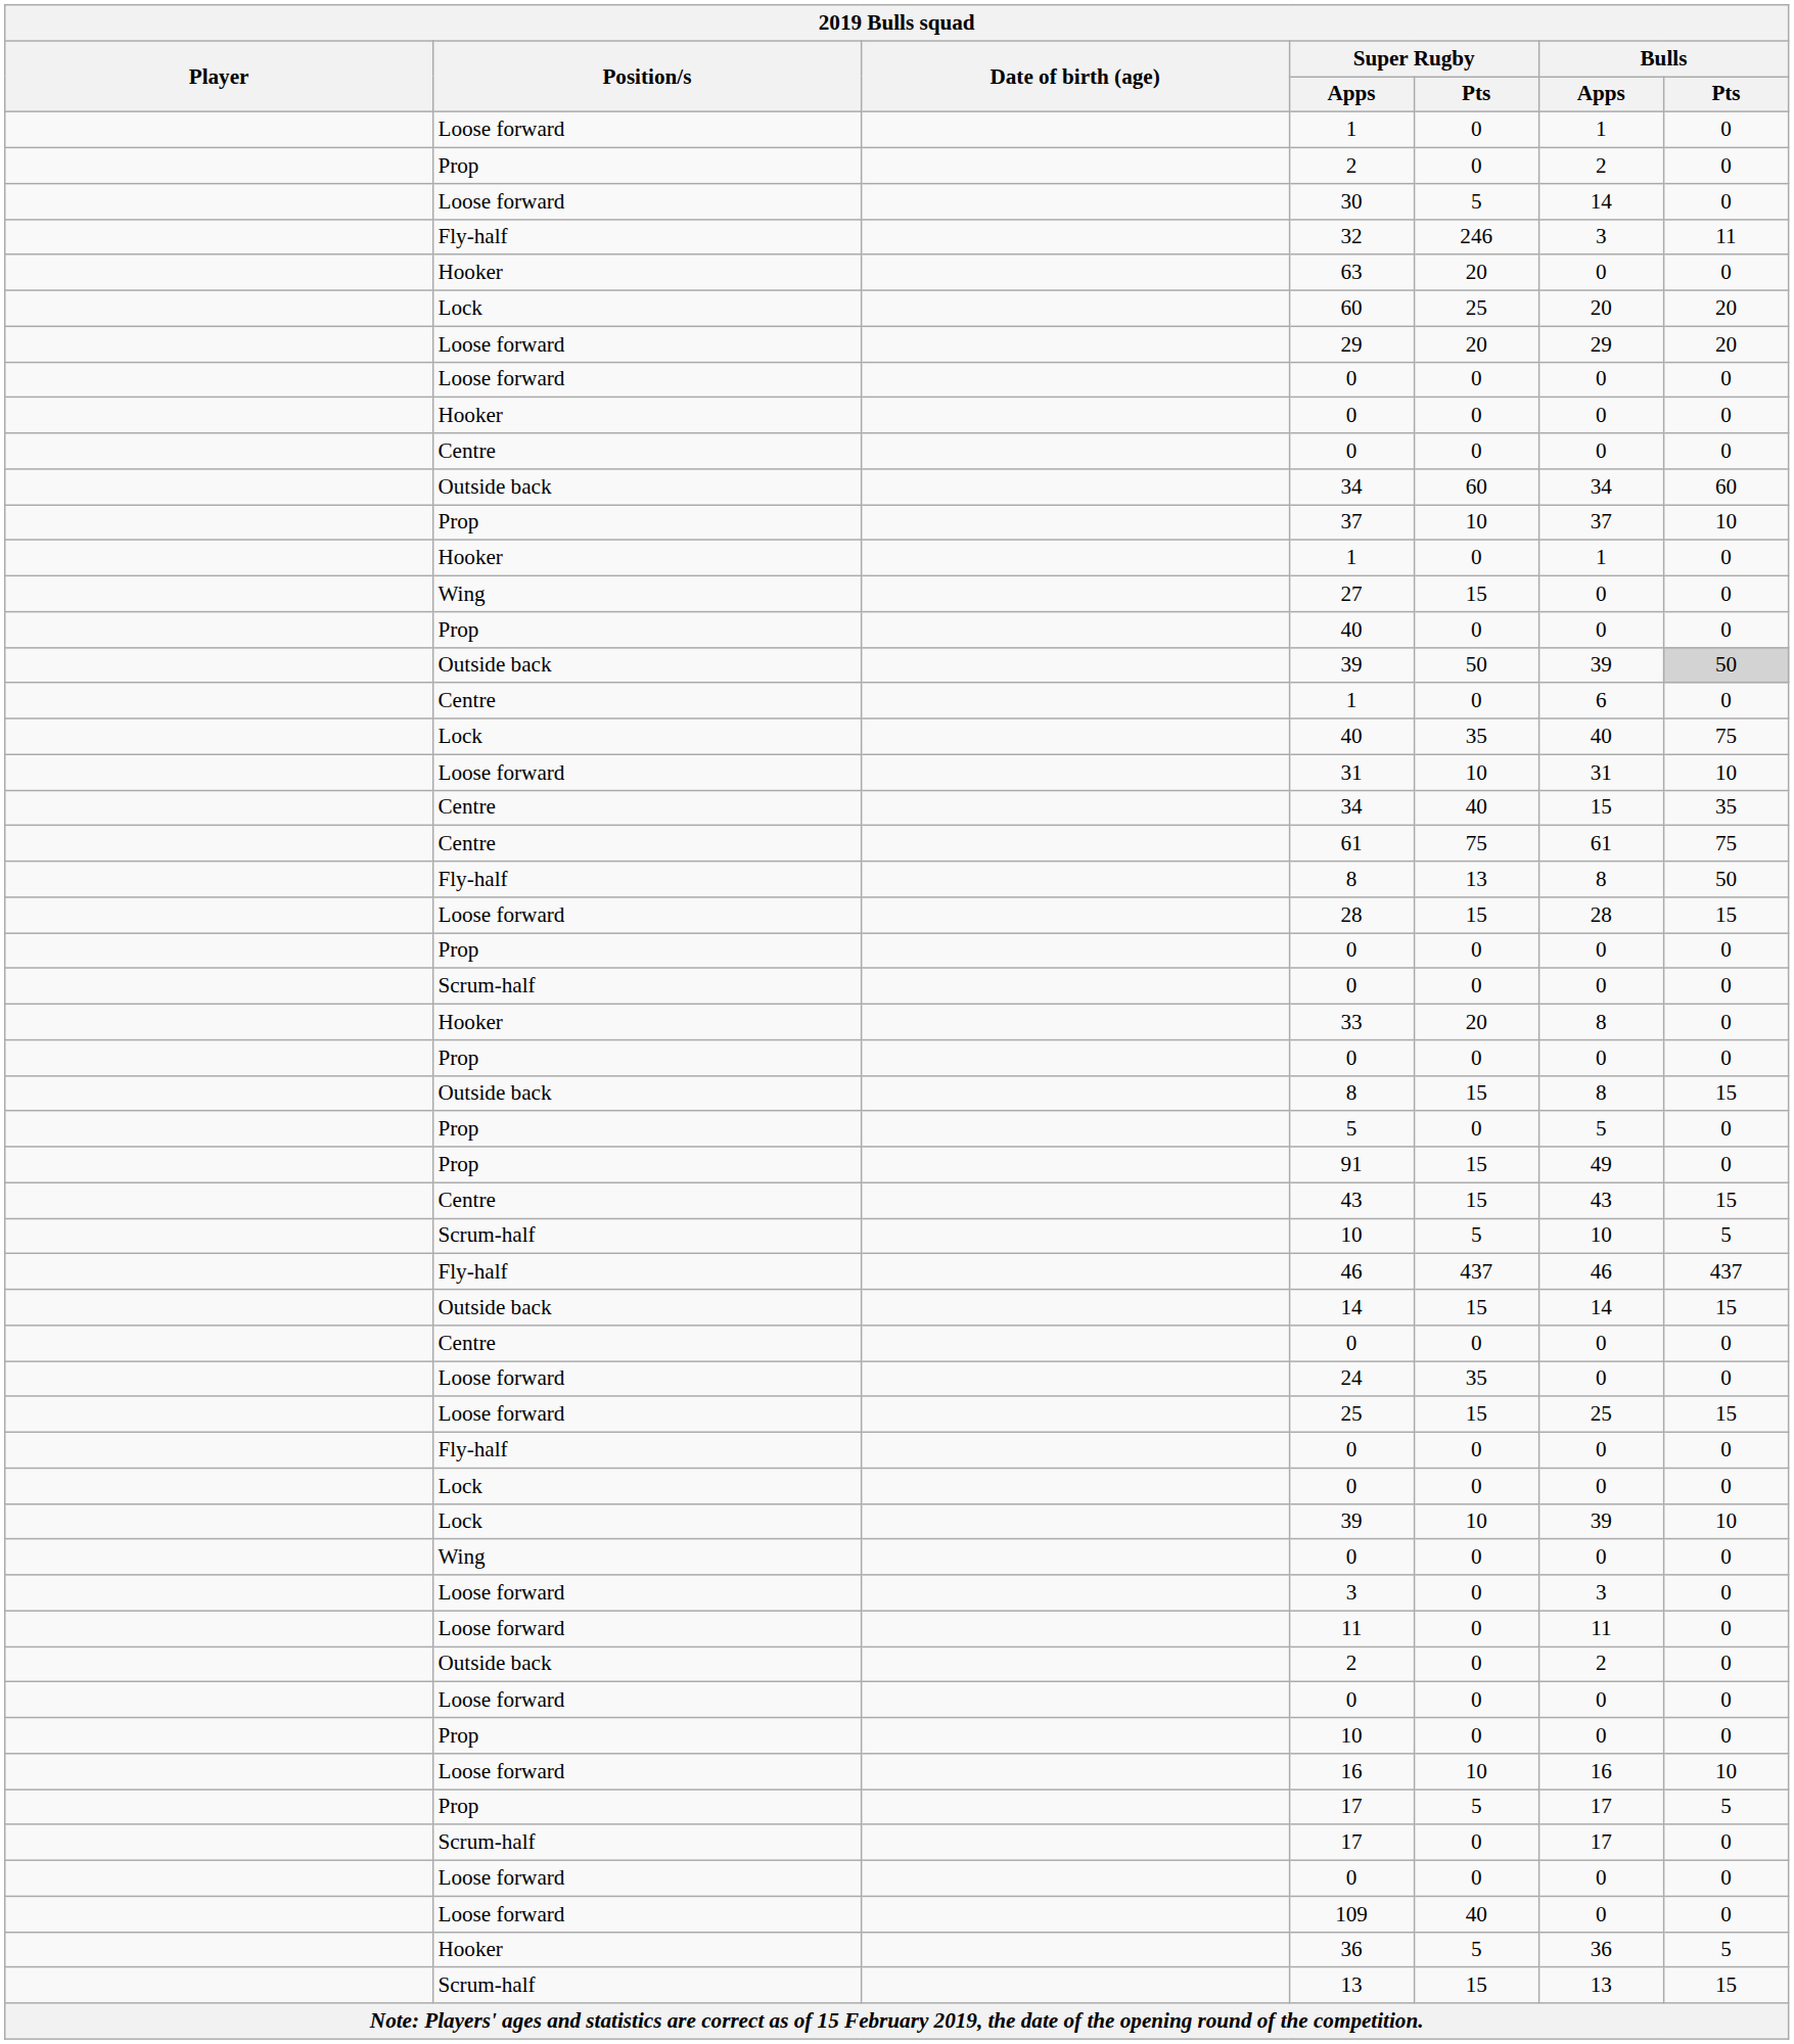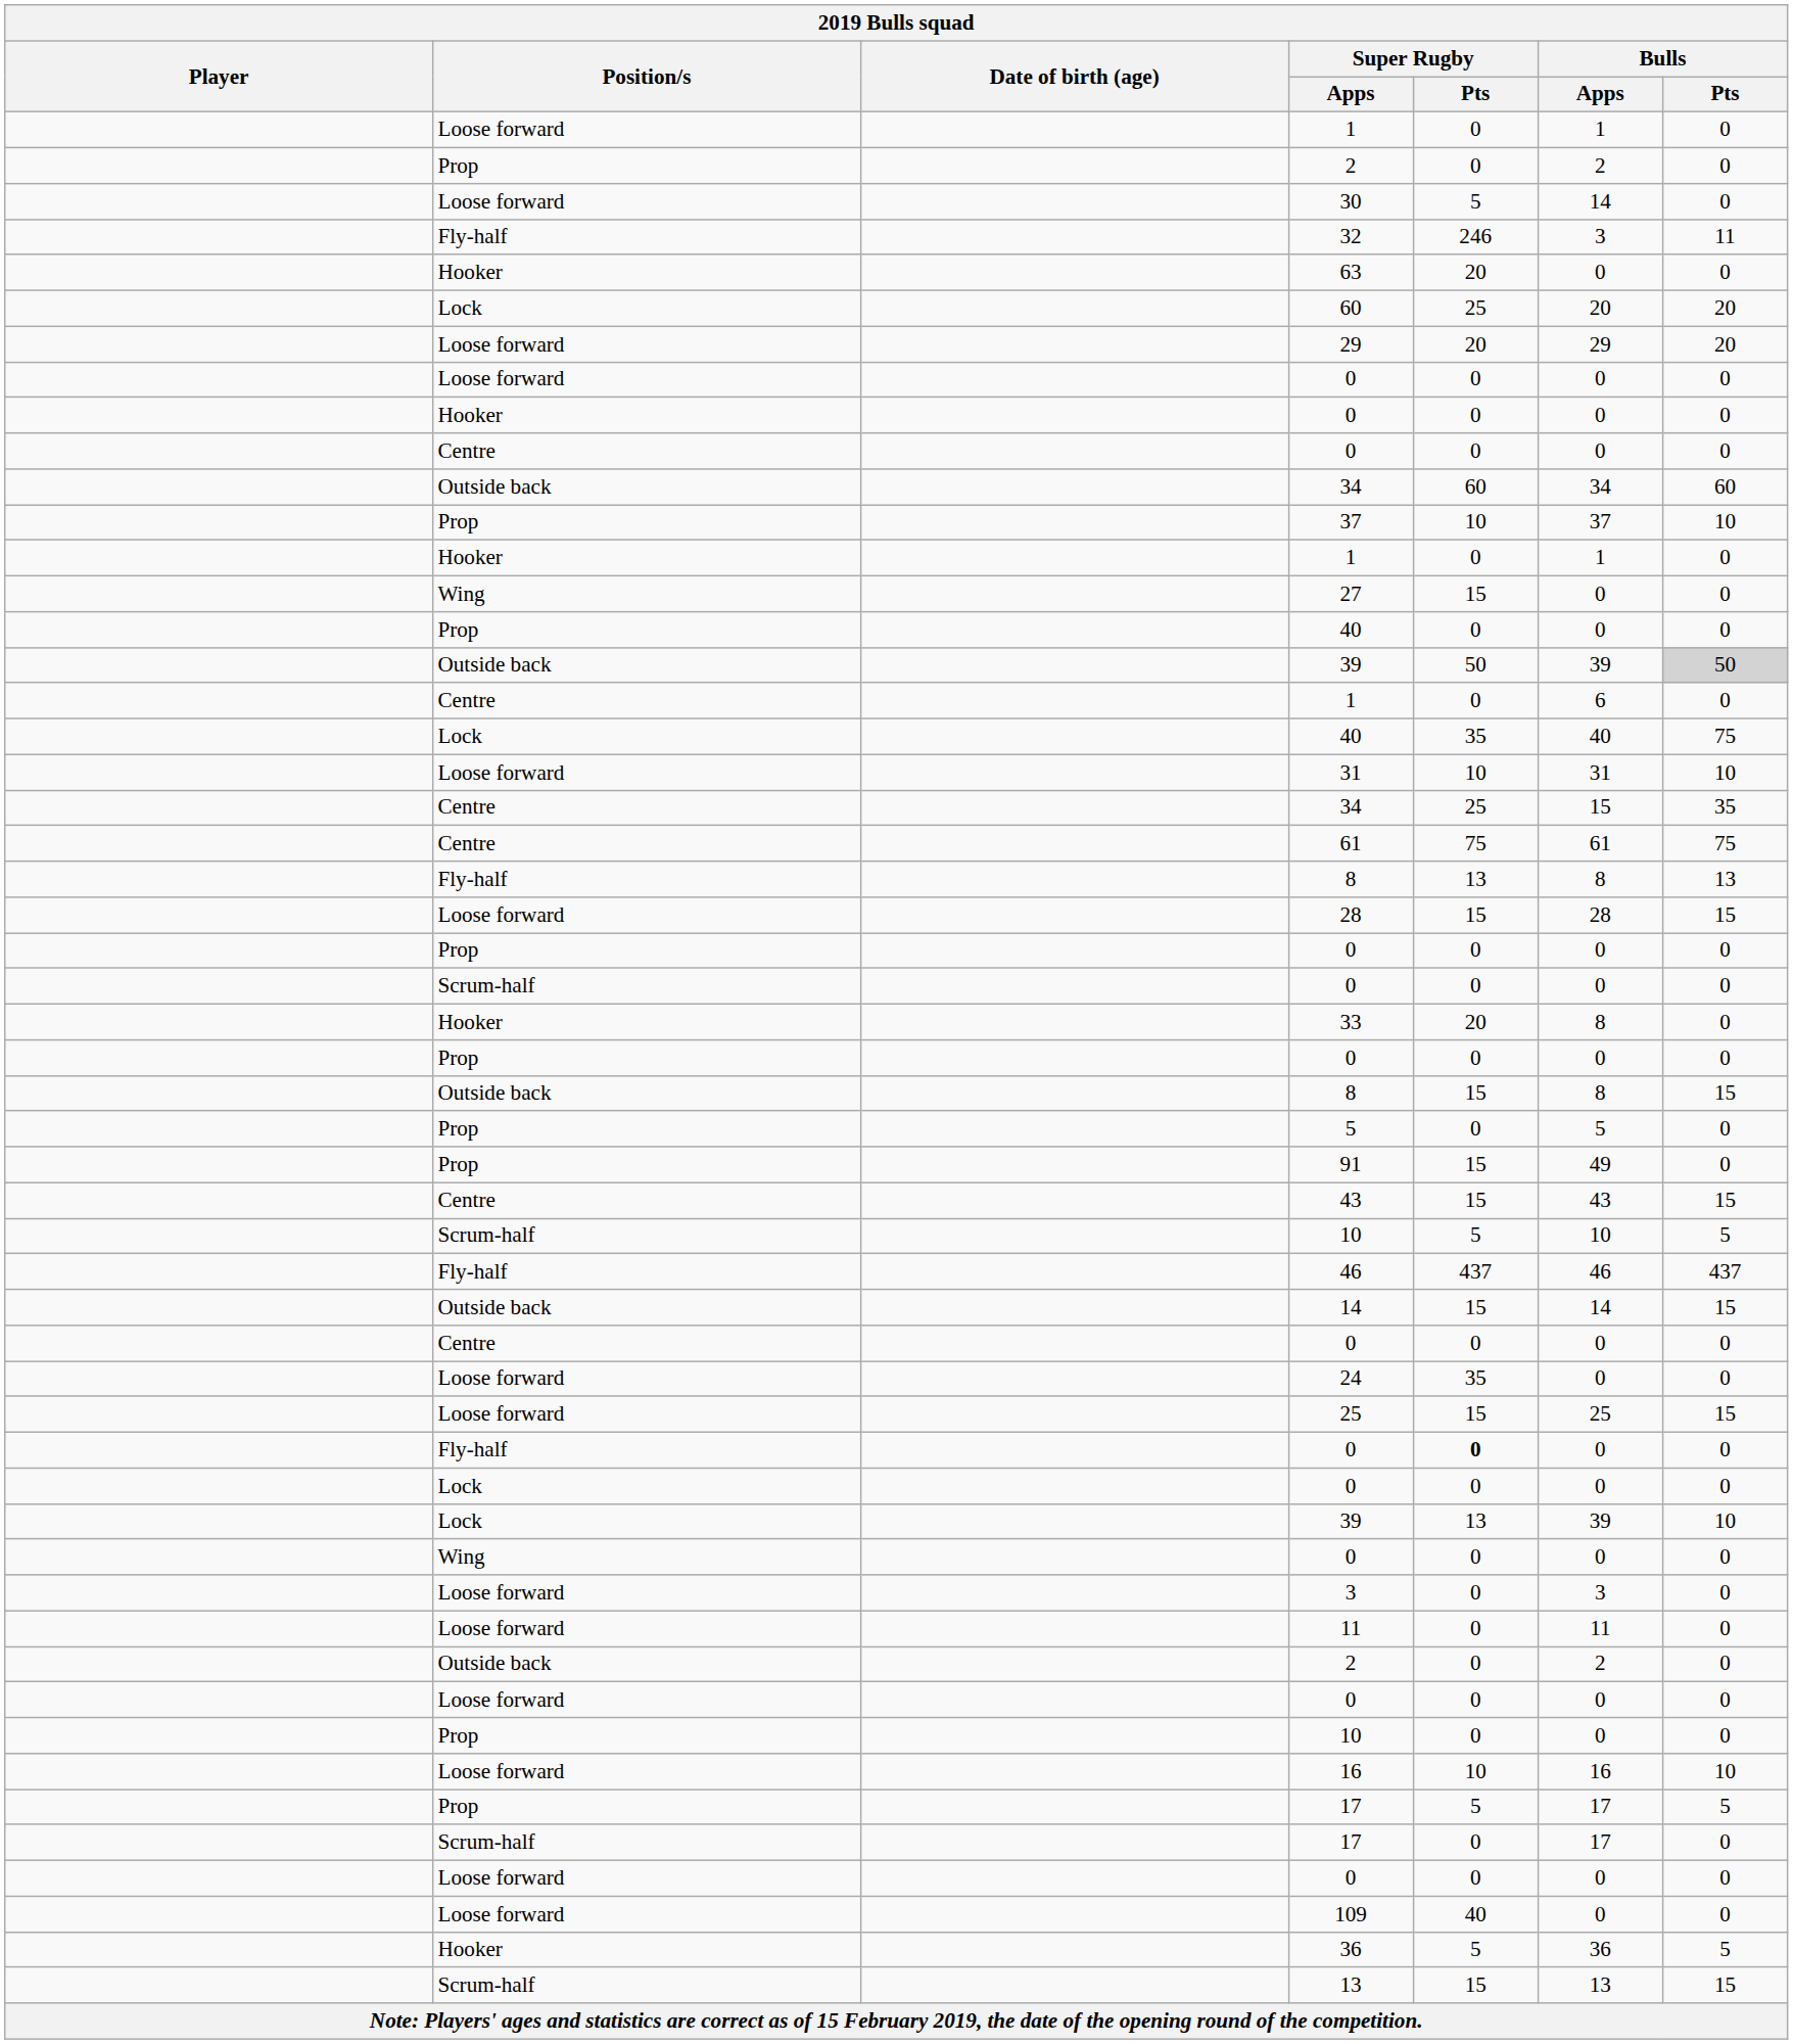 <table class="wikitable sortable" style="text-align:left; font-size:90%; width:75%">
 <tr>
 <th colspan=100%>2019 Bulls squad</th>
 </tr>
 <tr>
 <th style="width:24%;" rowspan=2>Player</th>
 <th style="width:24%;" rowspan=2>Position/s</th>
 <th style="width:24%;" rowspan=2>Date of birth (age)</th>
 <th colspan=2>Super Rugby</th>
 <th colspan=2>Bulls</th>
 </tr>
 <tr>
 <th style="width:7%;">Apps</th>
 <th style="width:7%;">Pts</th>
 <th style="width:7%;">Apps</th>
 <th style="width:7%;">Pts<br></th>
 </tr>
 <tr>
 <td> </td>
 <td>Loose forward</td>
 <td></td>
 <td style="text-align:center;">1</td>
 <td style="text-align:center;">0</td>
 <td style="text-align:center;">1</td>
 <td style="text-align:center;">0</td>
 </tr>
 <tr>
 <td> </td>
 <td>Prop</td>
 <td></td>
 <td style="text-align:center;">2</td>
 <td style="text-align:center;">0</td>
 <td style="text-align:center;">2</td>
 <td style="text-align:center;">0</td>
 </tr>
 <tr>
 <td> </td>
 <td>Loose forward</td>
 <td></td>
 <td style="text-align:center;">30</td>
 <td style="text-align:center;">5</td>
 <td style="text-align:center;">14</td>
 <td style="text-align:center;">0</td>
 </tr>
 <tr>
 <td> </td>
 <td>Fly-half</td>
 <td></td>
 <td style="text-align:center;">32</td>
 <td style="text-align:center;">246</td>
 <td style="text-align:center;">3</td>
 <td style="text-align:center;">11</td>
 </tr>
 <tr>
 <td> </td>
 <td>Hooker</td>
 <td></td>
 <td style="text-align:center;">63</td>
 <td style="text-align:center;">20</td>
 <td style="text-align:center;">0</td>
 <td style="text-align:center;">0</td>
 </tr>
 <tr>
 <td> </td>
 <td>Lock</td>
 <td></td>
 <td style="text-align:center;">60</td>
 <td style="text-align:center;">25</td>
 <td style="text-align:center;">20</td>
 <td style="text-align:center;">20</td>
 </tr>
 <tr>
 <td> </td>
 <td>Loose forward</td>
 <td></td>
 <td style="text-align:center;">29</td>
 <td style="text-align:center;">20</td>
 <td style="text-align:center;">29</td>
 <td style="text-align:center;">20</td>
 </tr>
 <tr>
 <td> </td>
 <td>Loose forward</td>
 <td></td>
 <td style="text-align:center;">0</td>
 <td style="text-align:center;">0</td>
 <td style="text-align:center;">0</td>
 <td style="text-align:center;">0</td>
 </tr>
 <tr>
 <td> </td>
 <td>Hooker</td>
 <td></td>
 <td style="text-align:center;">0</td>
 <td style="text-align:center;">0</td>
 <td style="text-align:center;">0</td>
 <td style="text-align:center;">0</td>
 </tr>
 <tr>
 <td> </td>
 <td>Centre</td>
 <td></td>
 <td style="text-align:center;">0</td>
 <td style="text-align:center;">0</td>
 <td style="text-align:center;">0</td>
 <td style="text-align:center;">0</td>
 </tr>
 <tr>
 <td> </td>
 <td>Outside back</td>
 <td></td>
 <td style="text-align:center;">34</td>
 <td style="text-align:center;">60</td>
 <td style="text-align:center;">34</td>
 <td style="text-align:center;">60</td>
 </tr>
 <tr>
 <td> </td>
 <td>Prop</td>
 <td></td>
 <td style="text-align:center;">37</td>
 <td style="text-align:center;">10</td>
 <td style="text-align:center;">37</td>
 <td style="text-align:center;">10</td>
 </tr>
 <tr>
 <td> </td>
 <td>Hooker</td>
 <td></td>
 <td style="text-align:center;">1</td>
 <td style="text-align:center;">0</td>
 <td style="text-align:center;">1</td>
 <td style="text-align:center;">0</td>
 </tr>
 <tr>
 <td> </td>
 <td>Wing</td>
 <td></td>
 <td style="text-align:center;">27</td>
 <td style="text-align:center;">15</td>
 <td style="text-align:center;">0</td>
 <td style="text-align:center;">0</td>
 </tr>
 <tr>
 <td> </td>
 <td>Prop</td>
 <td></td>
 <td style="text-align:center;">40</td>
 <td style="text-align:center;">0</td>
 <td style="text-align:center;">0</td>
 <td style="text-align:center;">0</td>
 </tr>
 <tr>
 <td> </td>
 <td>Outside back</td>
 <td></td>
 <td style="text-align:center;">39</td>
 <td style="text-align:center;">50</td>
 <td style="text-align:center;">39</td>
 <td style="background: lightgrey; text-align:center;">50</td>
 </tr>
 <tr>
 <td> </td>
 <td>Centre</td>
 <td></td>
 <td style="text-align:center;">1</td>
 <td style="text-align:center;">0</td>
 <td style="text-align:center;">6</td>
 <td style="text-align:center;">0</td>
 </tr>
 <tr>
 <td> </td>
 <td>Lock</td>
 <td></td>
 <td style="text-align:center;">40</td>
 <td style="text-align:center;">35</td>
 <td style="text-align:center;">40</td>
 <td style="text-align:center;">75</td>
 </tr>
 <tr>
 <td> </td>
 <td>Loose forward</td>
 <td></td>
 <td style="text-align:center;">31</td>
 <td style="text-align:center;">10</td>
 <td style="text-align:center;">31</td>
 <td style="text-align:center;">10</td>
 </tr>
 <tr>
 <td> </td>
 <td>Centre</td>
 <td></td>
 <td style="text-align:center;">34</td>
-<td style="text-align:center;">40</td>
+<td style="text-align:center;">25</td>
 <td style="text-align:center;">15</td>
 <td style="text-align:center;">35</td>
 </tr>
 <tr>
 <td> </td>
 <td>Centre</td>
 <td></td>
 <td style="text-align:center;">61</td>
 <td style="text-align:center;">75</td>
 <td style="text-align:center;">61</td>
 <td style="text-align:center;">75</td>
 </tr>
 <tr>
 <td> </td>
 <td>Fly-half</td>
 <td></td>
 <td style="text-align:center;">8</td>
 <td style="text-align:center;">13</td>
 <td style="text-align:center;">8</td>
-<td style="text-align:center;">50</td>
+<td style="text-align:center;">13</td>
 </tr>
 <tr>
 <td> </td>
 <td>Loose forward</td>
 <td></td>
 <td style="text-align:center;">28</td>
 <td style="text-align:center;">15</td>
 <td style="text-align:center;">28</td>
 <td style="text-align:center;">15</td>
 </tr>
 <tr>
 <td> </td>
 <td>Prop</td>
 <td></td>
 <td style="text-align:center;">0</td>
 <td style="text-align:center;">0</td>
 <td style="text-align:center;">0</td>
 <td style="text-align:center;">0</td>
 </tr>
 <tr>
 <td> </td>
 <td>Scrum-half</td>
 <td></td>
 <td style="text-align:center;">0</td>
 <td style="text-align:center;">0</td>
 <td style="text-align:center;">0</td>
 <td style="text-align:center;">0</td>
 </tr>
 <tr>
 <td> </td>
 <td>Hooker</td>
 <td></td>
 <td style="text-align:center;">33</td>
 <td style="text-align:center;">20</td>
 <td style="text-align:center;">8</td>
 <td style="text-align:center;">0</td>
 </tr>
 <tr>
 <td> </td>
 <td>Prop</td>
 <td></td>
 <td style="text-align:center;">0</td>
 <td style="text-align:center;">0</td>
 <td style="text-align:center;">0</td>
 <td style="text-align:center;">0</td>
 </tr>
 <tr>
 <td> </td>
 <td>Outside back</td>
 <td></td>
 <td style="text-align:center;">8</td>
 <td style="text-align:center;">15</td>
 <td style="text-align:center;">8</td>
 <td style="text-align:center;">15</td>
 </tr>
 <tr>
 <td> </td>
 <td>Prop</td>
 <td></td>
 <td style="text-align:center;">5</td>
 <td style="text-align:center;">0</td>
 <td style="text-align:center;">5</td>
 <td style="text-align:center;">0</td>
 </tr>
 <tr>
 <td> </td>
 <td>Prop</td>
 <td></td>
 <td style="text-align:center;">91</td>
 <td style="text-align:center;">15</td>
 <td style="text-align:center;">49</td>
 <td style="text-align:center;">0</td>
 </tr>
 <tr>
 <td> </td>
 <td>Centre</td>
 <td></td>
 <td style="text-align:center;">43</td>
 <td style="text-align:center;">15</td>
 <td style="text-align:center;">43</td>
 <td style="text-align:center;">15</td>
 </tr>
 <tr>
 <td> </td>
 <td>Scrum-half</td>
 <td></td>
 <td style="text-align:center;">10</td>
 <td style="text-align:center;">5</td>
 <td style="text-align:center;">10</td>
 <td style="text-align:center;">5</td>
 </tr>
 <tr>
 <td> </td>
 <td>Fly-half</td>
 <td></td>
 <td style="text-align:center;">46</td>
 <td style="text-align:center;">437</td>
 <td style="text-align:center;">46</td>
 <td style="text-align:center;">437</td>
 </tr>
 <tr>
 <td> </td>
 <td>Outside back</td>
 <td></td>
 <td style="text-align:center;">14</td>
 <td style="text-align:center;">15</td>
 <td style="text-align:center;">14</td>
 <td style="text-align:center;">15</td>
 </tr>
 <tr>
 <td> </td>
 <td>Centre</td>
 <td></td>
 <td style="text-align:center;">0</td>
 <td style="text-align:center;">0</td>
 <td style="text-align:center;">0</td>
 <td style="text-align:center;">0</td>
 </tr>
 <tr>
 <td> </td>
 <td>Loose forward</td>
 <td></td>
 <td style="text-align:center;">24</td>
 <td style="text-align:center;">35</td>
 <td style="text-align:center;">0</td>
 <td style="text-align:center;">0</td>
 </tr>
 <tr>
 <td> </td>
 <td>Loose forward</td>
 <td></td>
 <td style="text-align:center;">25</td>
 <td style="text-align:center;">15</td>
 <td style="text-align:center;">25</td>
 <td style="text-align:center;">15</td>
 </tr>
 <tr>
 <td> </td>
 <td>Fly-half</td>
 <td></td>
 <td style="text-align:center;">0</td>
-<td style="text-align:center;">0</td>
+<td style="text-align:center;"><strong>0</strong></td>
 <td style="text-align:center;">0</td>
 <td style="text-align:center;">0</td>
 </tr>
 <tr>
 <td> </td>
 <td>Lock</td>
 <td></td>
 <td style="text-align:center;">0</td>
 <td style="text-align:center;">0</td>
 <td style="text-align:center;">0</td>
 <td style="text-align:center;">0</td>
 </tr>
 <tr>
 <td> </td>
 <td>Lock</td>
 <td></td>
 <td style="text-align:center;">39</td>
-<td style="text-align:center;">10</td>
+<td style="text-align:center;">13</td>
 <td style="text-align:center;">39</td>
 <td style="text-align:center;">10</td>
 </tr>
 <tr>
 <td> </td>
 <td>Wing</td>
 <td></td>
 <td style="text-align:center;">0</td>
 <td style="text-align:center;">0</td>
 <td style="text-align:center;">0</td>
 <td style="text-align:center;">0</td>
 </tr>
 <tr>
 <td> </td>
 <td>Loose forward</td>
 <td></td>
 <td style="text-align:center;">3</td>
 <td style="text-align:center;">0</td>
 <td style="text-align:center;">3</td>
 <td style="text-align:center;">0</td>
 </tr>
 <tr>
 <td> </td>
 <td>Loose forward</td>
 <td></td>
 <td style="text-align:center;">11</td>
 <td style="text-align:center;">0</td>
 <td style="text-align:center;">11</td>
 <td style="text-align:center;">0</td>
 </tr>
 <tr>
 <td> </td>
 <td>Outside back</td>
 <td></td>
 <td style="text-align:center;">2</td>
 <td style="text-align:center;">0</td>
 <td style="text-align:center;">2</td>
 <td style="text-align:center;">0</td>
 </tr>
 <tr>
 <td> </td>
 <td>Loose forward</td>
 <td></td>
 <td style="text-align:center;">0</td>
 <td style="text-align:center;">0</td>
 <td style="text-align:center;">0</td>
 <td style="text-align:center;">0</td>
 </tr>
 <tr>
 <td> </td>
 <td>Prop</td>
 <td></td>
 <td style="text-align:center;">10</td>
 <td style="text-align:center;">0</td>
 <td style="text-align:center;">0</td>
 <td style="text-align:center;">0</td>
 </tr>
 <tr>
 <td> </td>
 <td>Loose forward</td>
 <td></td>
 <td style="text-align:center;">16</td>
 <td style="text-align:center;">10</td>
 <td style="text-align:center;">16</td>
 <td style="text-align:center;">10</td>
 </tr>
 <tr>
 <td> </td>
 <td>Prop</td>
 <td></td>
 <td style="text-align:center;">17</td>
 <td style="text-align:center;">5</td>
 <td style="text-align:center;">17</td>
 <td style="text-align:center;">5</td>
 </tr>
 <tr>
 <td> </td>
 <td>Scrum-half</td>
 <td></td>
 <td style="text-align:center;">17</td>
 <td style="text-align:center;">0</td>
 <td style="text-align:center;">17</td>
 <td style="text-align:center;">0</td>
 </tr>
 <tr>
 <td> </td>
 <td>Loose forward</td>
 <td></td>
 <td style="text-align:center;">0</td>
 <td style="text-align:center;">0</td>
 <td style="text-align:center;">0</td>
 <td style="text-align:center;">0</td>
 </tr>
 <tr>
 <td> </td>
 <td>Loose forward</td>
 <td></td>
 <td style="text-align:center;">109</td>
 <td style="text-align:center;">40</td>
 <td style="text-align:center;">0</td>
 <td style="text-align:center;">0</td>
 </tr>
 <tr>
 <td> </td>
 <td>Hooker</td>
 <td></td>
 <td style="text-align:center;">36</td>
 <td style="text-align:center;">5</td>
 <td style="text-align:center;">36</td>
 <td style="text-align:center;">5</td>
 </tr>
 <tr>
 <td> </td>
 <td>Scrum-half</td>
 <td></td>
 <td style="text-align:center;">13</td>
 <td style="text-align:center;">15</td>
 <td style="text-align:center;">13</td>
 <td style="text-align:center;">15</td>
 </tr>
 <tr>
 <th colspan="100%" style="text-align:center;"><em>Note: Players' ages and statistics are correct as of 15 February 2019, the date of the opening round of the competition.</em></th>
 </tr>
 </table>
